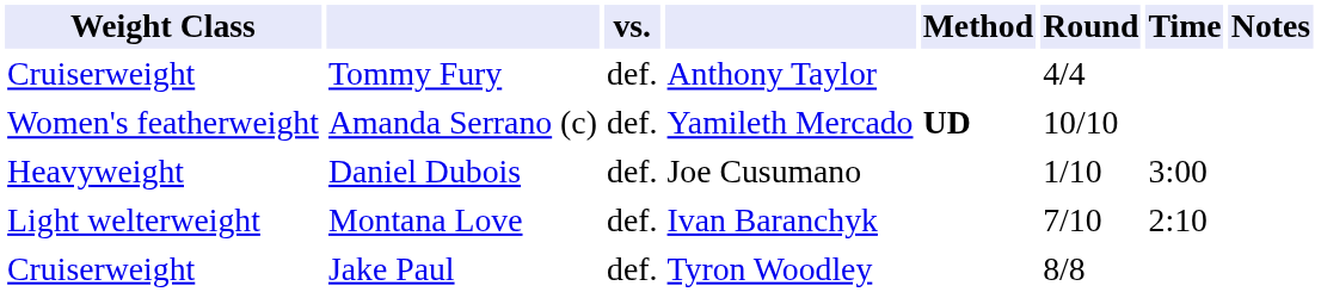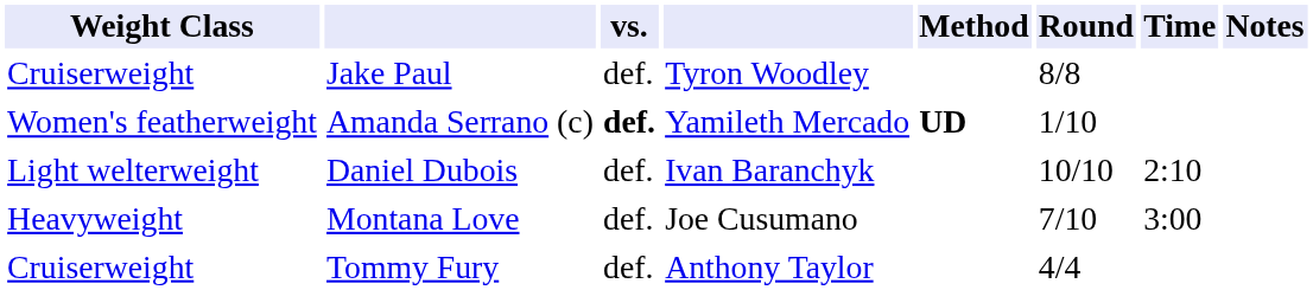 <table class="toccolours" style="font-size: 85%;">
 <tr>
 <th style="background:#e6e8fa; color:#000; text-align:center;">Weight Class</th>
 <th style="background:#e6e8fa; color:#000; text-align:center;"></th>
 <th style="background:#e6e8fa; color:#000; text-align:center;">vs.</th>
 <th style="background:#e6e8fa; color:#000; text-align:center;"></th>
 <th style="background:#e6e8fa; color:#000; text-align:center;">Method</th>
 <th style="background:#e6e8fa; color:#000; text-align:center;">Round</th>
 <th style="background:#e6e8fa; color:#000; text-align:center;">Time</th>
 <th style="background:#e6e8fa; color:#000; text-align:center;">Notes</th>
 </tr>
 <tr>
 <td><a href='#'>Cruiserweight</a></td>
+<td> <a href='#'>Jake Paul</a></td>
+<td>def.</td>
+<td> <a href='#'>Tyron Woodley</a></td>
+<td></td>
+<td>8/8</td>
+<td></td>
+<td></td>
+</tr>
+<tr>
+<td><a href='#'>Women's featherweight</a></td>
+<td> <a href='#'>Amanda Serrano</a> (c)</td>
+<td><strong>def.</strong></td>
+<td> <a href='#'>Yamileth Mercado</a></td>
+<td><strong>UD</strong></td>
+<td>1/10</td>
+<td></td>
+<td></td>
+</tr>
+<tr>
+<td><a href='#'>Light welterweight</a></td>
+<td> <a href='#'>Daniel Dubois</a></td>
+<td>def.</td>
+<td> <a href='#'>Ivan Baranchyk</a></td>
+<td></td>
+<td>10/10</td>
+<td>2:10</td>
+<td></td>
+</tr>
+<tr>
+<td><a href='#'>Heavyweight</a></td>
+<td> <a href='#'>Montana Love</a></td>
+<td>def.</td>
+<td> Joe Cusumano</td>
+<td></td>
+<td>7/10</td>
+<td>3:00</td>
+<td></td>
+</tr>
+<tr>
+<td><a href='#'>Cruiserweight</a></td>
 <td> <a href='#'>Tommy Fury</a></td>
 <td>def.</td>
 <td> <a href='#'>Anthony Taylor</a></td>
 <td></td>
 <td>4/4</td>
 <td></td>
 <td></td>
 </tr>
-<tr>
-<td><a href='#'>Women's featherweight</a></td>
-<td> <a href='#'>Amanda Serrano</a> (c)</td>
-<td>def.</td>
-<td> <a href='#'>Yamileth Mercado</a></td>
-<td><strong>UD</strong></td>
-<td>10/10</td>
-<td></td>
-<td></td>
-</tr>
-<tr>
-<td><a href='#'>Heavyweight</a></td>
-<td> <a href='#'>Daniel Dubois</a></td>
-<td>def.</td>
-<td> Joe Cusumano</td>
-<td></td>
-<td>1/10</td>
-<td>3:00</td>
-<td></td>
-</tr>
-<tr>
-<td><a href='#'>Light welterweight</a></td>
-<td> <a href='#'>Montana Love</a></td>
-<td>def.</td>
-<td> <a href='#'>Ivan Baranchyk</a></td>
-<td></td>
-<td>7/10</td>
-<td>2:10</td>
-<td></td>
-</tr>
-<tr>
-<td><a href='#'>Cruiserweight</a></td>
-<td> <a href='#'>Jake Paul</a></td>
-<td>def.</td>
-<td> <a href='#'>Tyron Woodley</a></td>
-<td></td>
-<td>8/8</td>
-<td></td>
-<td></td>
-</tr>
 </table>
